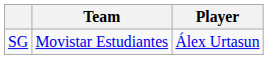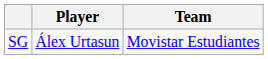 <table class="wikitable">
 <tr>
 <th style="text-align:center;"></th>
+<th style="text-align:center;">Player</th>
 <th style="text-align:center;">Team</th>
-<th style="text-align:center;">Player</th>
 </tr>
 <tr>
 <td style="text-align:center;"><a href='#'>SG</a></td>
+<td> <a href='#'>Álex Urtasun</a></td>
 <td><a href='#'>Movistar Estudiantes</a></td>
-<td> <a href='#'>Álex Urtasun</a></td>
 </tr>
 </table>
